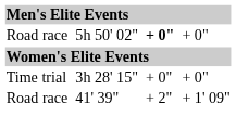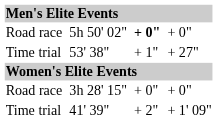 <table>
 <tr bgcolor="#cccccc">
 <td colspan=7><strong>Men's Elite Events</strong></td>
 </tr>
 <tr>
 <td>Road race<br></td>
 <td></td>
 <td>5h 50' 02"</td>
 <td></td>
 <td><strong>+ 0"</strong></td>
 <td></td>
 <td>+ 0"</td>
 </tr>
+<tr>
+<td>Time trial<br></td>
+<td></td>
+<td>53' 38"</td>
+<td></td>
+<td>+ 1"</td>
+<td></td>
+<td>+ 27"</td>
+</tr>
 <tr bgcolor="#cccccc">
 <td colspan=7><strong>Women's Elite Events</strong></td>
 </tr>
 <tr>
-<td>Time trial<br></td>
+<td>Road race<br></td>
 <td></td>
 <td>3h 28' 15"</td>
 <td></td>
 <td>+ 0"</td>
 <td></td>
 <td>+ 0"</td>
 </tr>
 <tr>
-<td>Road race<br></td>
+<td>Time trial<br></td>
 <td></td>
 <td>41' 39"</td>
 <td></td>
 <td>+ 2"</td>
 <td></td>
 <td>+ 1' 09"</td>
 </tr>
 </table>
